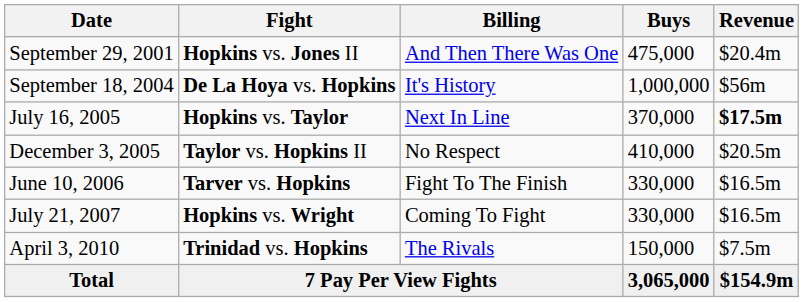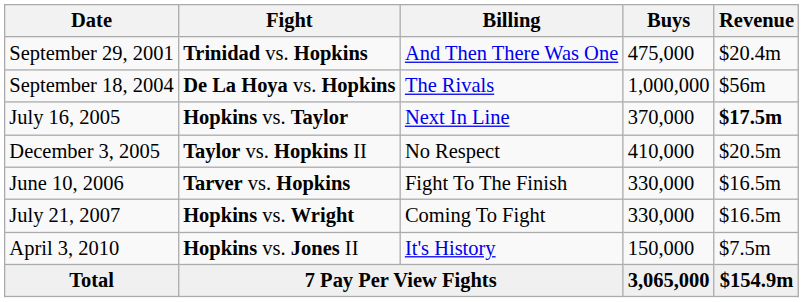 <table class="wikitable">
 <tr>
 <th>Date</th>
 <th>Fight</th>
 <th>Billing</th>
 <th>Buys</th>
 <th>Revenue</th>
 </tr>
 <tr>
 <td>September 29, 2001</td>
-<td><strong>Hopkins</strong> vs. <strong>Jones</strong> II</td>
+<td><strong>Trinidad</strong> vs. <strong>Hopkins</strong></td>
 <td><a href='#'>And Then There Was One</a></td>
 <td>475,000</td>
 <td>$20.4m</td>
 </tr>
 <tr>
 <td>September 18, 2004</td>
 <td><strong>De La Hoya</strong> vs. <strong>Hopkins</strong></td>
-<td><a href='#'>It's History</a></td>
+<td><a href='#'>The Rivals</a></td>
 <td>1,000,000</td>
 <td>$56m</td>
 </tr>
 <tr>
 <td>July 16, 2005</td>
 <td><strong>Hopkins</strong> vs. <strong>Taylor</strong></td>
 <td><a href='#'>Next In Line</a></td>
 <td>370,000</td>
 <td><strong>$17.5m</strong></td>
 </tr>
 <tr>
 <td>December 3, 2005</td>
 <td><strong>Taylor</strong> vs. <strong>Hopkins</strong> II</td>
 <td>No Respect</td>
 <td>410,000</td>
 <td>$20.5m</td>
 </tr>
 <tr>
 <td>June 10, 2006</td>
 <td><strong>Tarver</strong> vs. <strong>Hopkins</strong></td>
 <td>Fight To The Finish</td>
 <td>330,000</td>
 <td>$16.5m</td>
 </tr>
 <tr>
 <td>July 21, 2007</td>
 <td><strong>Hopkins</strong> vs. <strong>Wright</strong></td>
 <td>Coming To Fight</td>
 <td>330,000</td>
 <td>$16.5m</td>
 </tr>
 <tr>
 <td>April 3, 2010</td>
-<td><strong>Trinidad</strong> vs. <strong>Hopkins</strong></td>
-<td><a href='#'>The Rivals</a></td>
+<td><strong>Hopkins</strong> vs. <strong>Jones</strong> II</td>
+<td><a href='#'>It's History</a></td>
 <td>150,000</td>
 <td>$7.5m</td>
 </tr>
 <tr style="background:#f0f0f0; font-weight:bold; text-align:center">
 <td>Total</td>
 <td colspan=2>7 Pay Per View Fights</td>
 <td>3,065,000</td>
 <td>$154.9m</td>
 </tr>
 </table>
